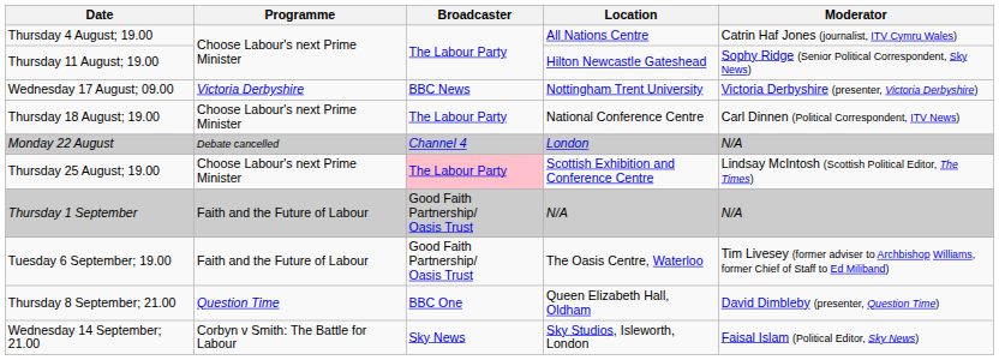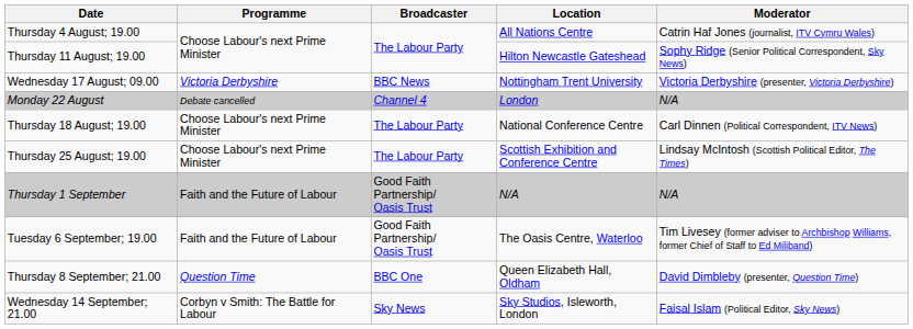 <table class="wikitable">
 <tr>
 <th>Date</th>
 <th>Programme</th>
 <th>Broadcaster</th>
 <th>Location</th>
 <th>Moderator</th>
 </tr>
 <tr>
 <td>Thursday 4 August; 19.00</td>
 <td rowspan="2">Choose Labour's next Prime Minister</td>
 <td rowspan="2"><a href='#'>The Labour Party</a></td>
 <td><a href='#'>All Nations Centre</a></td>
 <td>Catrin Haf Jones <small>(journalist, <a href='#'>ITV Cymru Wales</a>)</small></td>
 </tr>
 <tr>
 <td>Thursday 11 August; 19.00</td>
 <td><a href='#'>Hilton Newcastle Gateshead</a></td>
 <td><a href='#'>Sophy Ridge</a> <small>(Senior Political Correspondent, <a href='#'>Sky News</a>)</small></td>
 </tr>
 <tr>
 <td>Wednesday 17 August; 09.00</td>
 <td><em><a href='#'>Victoria Derbyshire</a></em></td>
 <td><a href='#'>BBC News</a></td>
 <td><a href='#'>Nottingham Trent University</a></td>
 <td><a href='#'>Victoria Derbyshire</a> <small>(presenter, <em><a href='#'>Victoria Derbyshire</a></em>)</small></td>
 </tr>
-<tr>
-<td>Thursday 18 August; 19.00</td>
-<td>Choose Labour's next Prime Minister</td>
-<td><a href='#'>The Labour Party</a></td>
-<td>National Conference Centre</td>
-<td>Carl Dinnen <small>(Political Correspondent, <a href='#'>ITV News</a>)</small></td>
-</tr>
 <tr style="background:#ccc;">
 <td><em>Monday 22 August</em></td>
 <td><small><em>Debate cancelled</em></small> </td>
 <td><em><a href='#'>Channel 4</a></em></td>
 <td><em><a href='#'>London</a></em></td>
 <td><em>N/A</em></td>
 </tr>
 <tr>
+<td>Thursday 18 August; 19.00</td>
+<td>Choose Labour's next Prime Minister</td>
+<td><a href='#'>The Labour Party</a></td>
+<td>National Conference Centre</td>
+<td>Carl Dinnen <small>(Political Correspondent, <a href='#'>ITV News</a>)</small></td>
+</tr>
+<tr>
 <td>Thursday 25 August; 19.00</td>
 <td>Choose Labour's next Prime Minister</td>
-<td style="background: pink;"><a href='#'>The Labour Party</a></td>
+<td><a href='#'>The Labour Party</a></td>
 <td><a href='#'>Scottish Exhibition and<br> Conference Centre</a></td>
 <td>Lindsay McIntosh <small>(Scottish Political Editor, <em><a href='#'>The Times</a></em>)</small></td>
 </tr>
 <tr style="background:#ccc;">
 <td><em>Thursday 1 September</em></td>
 <td>Faith and the Future of Labour</td>
 <td>Good Faith Partnership/<br> <a href='#'>Oasis Trust</a></td>
 <td><em>N/A</em></td>
 <td><em>N/A</em></td>
 </tr>
 <tr>
 <td>Tuesday 6 September; 19.00</td>
 <td>Faith and the Future of Labour</td>
 <td>Good Faith Partnership/<br> <a href='#'>Oasis Trust</a></td>
 <td>The Oasis Centre, <a href='#'>Waterloo</a></td>
 <td>Tim Livesey <small>(former adviser to <a href='#'>Archbishop</a> <a href='#'>Williams</a>,<br> former Chief of Staff to <a href='#'>Ed Miliband</a>)</small></td>
 </tr>
 <tr>
 <td>Thursday 8 September; 21.00</td>
 <td><em><a href='#'>Question Time</a></em></td>
 <td><a href='#'>BBC One</a></td>
 <td>Queen Elizabeth Hall, <a href='#'>Oldham</a></td>
 <td><a href='#'>David Dimbleby</a> <small>(presenter, <em><a href='#'>Question Time</a></em>)</small></td>
 </tr>
 <tr>
 <td>Wednesday 14 September; 21.00</td>
 <td>Corbyn v Smith: The Battle for Labour</td>
 <td><a href='#'>Sky News</a></td>
 <td><a href='#'>Sky Studios</a>, Isleworth, London</td>
 <td><a href='#'>Faisal Islam</a> <small>(Political Editor, <em><a href='#'>Sky News</a></em>)</small></td>
 </tr>
 </table>
